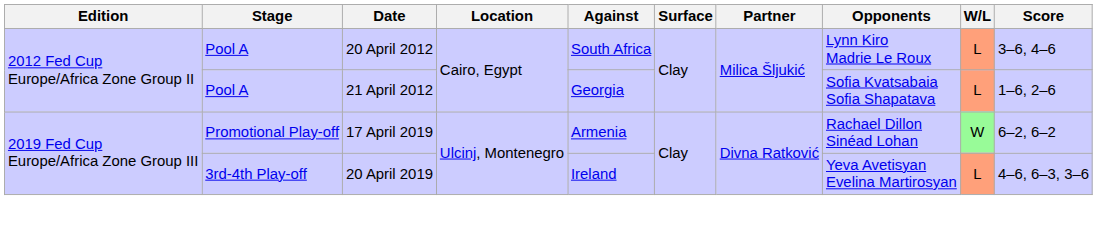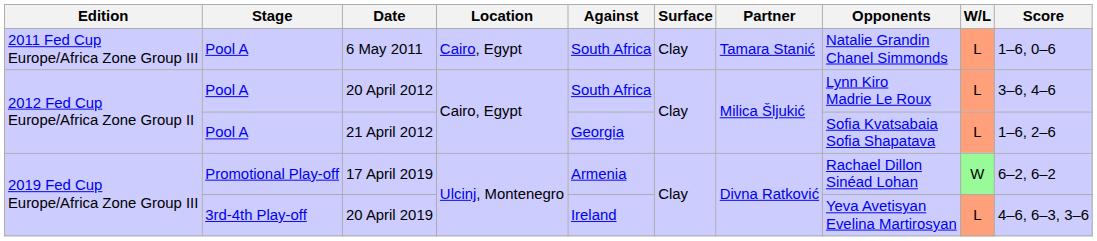 <table class=wikitable style=font-size:97%>
 <tr>
 <th>Edition</th>
 <th>Stage</th>
 <th>Date</th>
 <th>Location</th>
 <th>Against</th>
 <th>Surface</th>
 <th>Partner</th>
 <th>Opponents</th>
 <th>W/L</th>
 <th>Score</th>
+</tr>
+<tr style="background:#CCCCFF;">
+<td><a href='#'>2011 Fed Cup</a> <br> Europe/Africa Zone Group III</td>
+<td><a href='#'>Pool A</a></td>
+<td>6 May 2011</td>
+<td><a href='#'>Cairo</a>, Egypt</td>
+<td> <a href='#'>South Africa</a></td>
+<td>Clay</td>
+<td><a href='#'>Tamara Stanić</a></td>
+<td><a href='#'>Natalie Grandin</a> <br> <a href='#'>Chanel Simmonds</a></td>
+<td style="text-align:center; background:#ffa07a;">L</td>
+<td>1–6, 0–6</td>
 </tr>
 <tr style="background:#CCCCFF;">
 <td rowspan=2><a href='#'>2012 Fed Cup</a> <br> Europe/Africa Zone Group II</td>
 <td><a href='#'>Pool A</a></td>
 <td>20 April 2012</td>
 <td rowspan=2>Cairo, Egypt</td>
 <td> <a href='#'>South Africa</a></td>
 <td rowspan=2>Clay</td>
 <td rowspan=2><a href='#'>Milica Šljukić</a></td>
 <td><a href='#'>Lynn Kiro</a> <br> <a href='#'>Madrie Le Roux</a></td>
 <td style="text-align:center; background:#ffa07a;">L</td>
 <td>3–6, 4–6</td>
 </tr>
 <tr style="background:#CCCCFF;">
 <td><a href='#'>Pool A</a></td>
 <td>21 April 2012</td>
 <td> <a href='#'>Georgia</a></td>
 <td><a href='#'>Sofia Kvatsabaia</a> <br> <a href='#'>Sofia Shapatava</a></td>
 <td style="text-align:center; background:#ffa07a;">L</td>
 <td>1–6, 2–6</td>
 </tr>
 <tr style="background:#CCCCFF;">
 <td rowspan=2><a href='#'>2019 Fed Cup</a> <br> Europe/Africa Zone Group III</td>
 <td><a href='#'>Promotional Play-off</a></td>
 <td>17 April 2019</td>
 <td rowspan=2><a href='#'>Ulcinj</a>, Montenegro</td>
 <td> <a href='#'>Armenia</a></td>
 <td rowspan=2>Clay</td>
 <td rowspan=2><a href='#'>Divna Ratković</a></td>
 <td><a href='#'>Rachael Dillon</a> <br> <a href='#'>Sinéad Lohan</a></td>
 <td style="text-align:center; background:#98fb98;">W</td>
 <td>6–2, 6–2</td>
 </tr>
 <tr style="background:#CCCCFF;">
 <td><a href='#'>3rd-4th Play-off</a></td>
 <td>20 April 2019</td>
 <td> <a href='#'>Ireland</a></td>
 <td><a href='#'>Yeva Avetisyan</a> <br> <a href='#'>Evelina Martirosyan</a></td>
 <td style="text-align:center; background:#ffa07a;">L</td>
 <td>4–6, 6–3, 3–6</td>
 </tr>
 </table>
